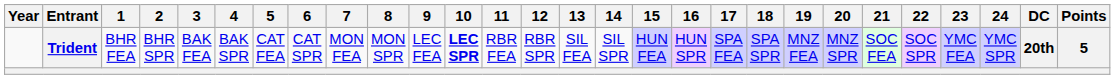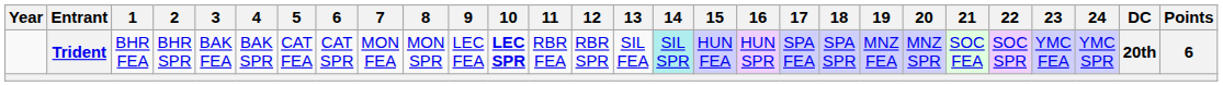 <table class="wikitable" style="text-align:center; font-size:85%">
 <tr>
 <th>Year</th>
 <th>Entrant</th>
 <th>1</th>
 <th>2</th>
 <th>3</th>
 <th>4</th>
 <th>5</th>
 <th>6</th>
 <th>7</th>
 <th>8</th>
 <th>9</th>
 <th>10</th>
 <th>11</th>
 <th>12</th>
 <th>13</th>
 <th>14</th>
 <th>15</th>
 <th>16</th>
 <th>17</th>
 <th>18</th>
 <th>19</th>
 <th>20</th>
 <th>21</th>
 <th>22</th>
 <th>23</th>
 <th>24</th>
 <th>DC</th>
 <th>Points</th>
 </tr>
 <tr>
 <td></td>
 <th><a href='#'>Trident</a></th>
 <td><a href='#'>BHR<br>FEA</a></td>
 <td><a href='#'>BHR<br>SPR</a></td>
 <td><a href='#'>BAK<br>FEA</a></td>
 <td><a href='#'>BAK<br>SPR</a></td>
 <td><a href='#'>CAT<br>FEA</a></td>
 <td><a href='#'>CAT<br>SPR</a></td>
 <td><a href='#'>MON<br>FEA</a></td>
 <td><a href='#'>MON<br>SPR</a></td>
 <td><a href='#'>LEC<br>FEA</a></td>
 <td><strong><a href='#'>LEC<br>SPR</a></strong></td>
 <td><a href='#'>RBR<br>FEA</a></td>
 <td><a href='#'>RBR<br>SPR</a></td>
 <td><a href='#'>SIL<br>FEA</a></td>
-<td><a href='#'>SIL<br>SPR</a></td>
+<td style="background: paleturquoise;"><a href='#'>SIL<br>SPR</a></td>
 <td style="background:#CFCFFF;"><a href='#'>HUN<br>FEA</a><br></td>
 <td style="background:#EFCFFF;"><a href='#'>HUN<br>SPR</a><br></td>
 <td style="background:#CFCFFF;"><a href='#'>SPA<br>FEA</a><br></td>
 <td style="background:#CFCFFF;"><a href='#'>SPA<br>SPR</a><br></td>
 <td style="background:#CFCFFF;"><a href='#'>MNZ<br>FEA</a><br></td>
 <td style="background:#CFCFFF;"><a href='#'>MNZ<br>SPR</a><br></td>
 <td style="background:#DFFFDF;"><a href='#'>SOC<br>FEA</a><br></td>
 <td style="background:#EFCFFF;"><a href='#'>SOC<br>SPR</a><br></td>
 <td style="background:#CFCFFF;"><a href='#'>YMC<br>FEA</a><br></td>
 <td style="background:#CFCFFF;"><a href='#'>YMC<br>SPR</a><br></td>
 <th>20th</th>
-<th>5</th>
+<th>6</th>
 </tr>
 <tr>
 <th colspan="28"></th>
 </tr>
 </table>
